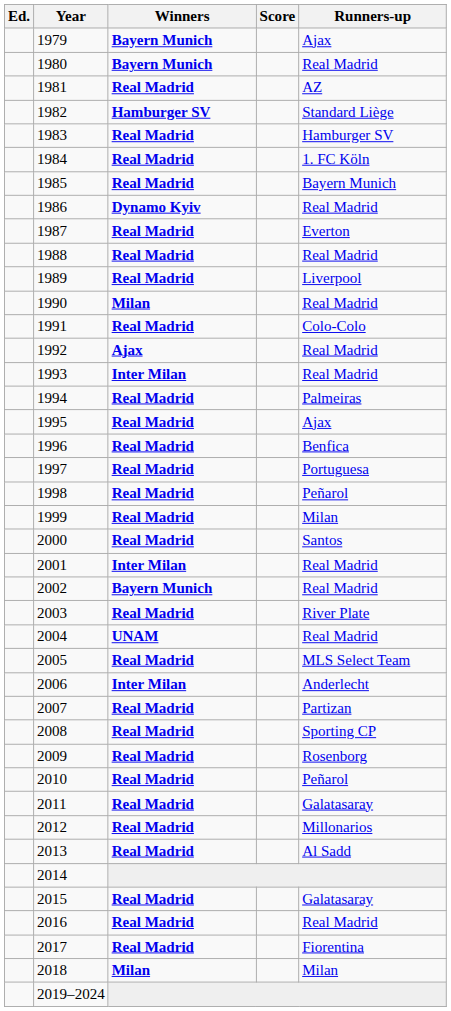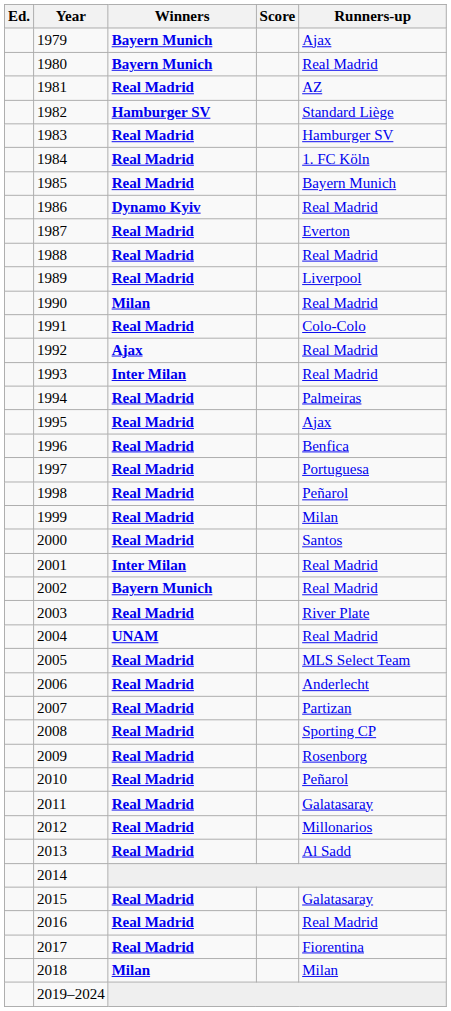 <table class= "wikitable sortable">
 <tr>
 <th width= px>Ed.</th>
 <th>Year</th>
 <th width=150px>Winners</th>
 <th width=>Score</th>
 <th width=150px>Runners-up</th>
 </tr>
 <tr>
 <td></td>
 <td>1979</td>
 <td> <strong><a href='#'>Bayern Munich</a></strong></td>
 <td></td>
 <td> <a href='#'>Ajax</a></td>
 </tr>
 <tr>
 <td></td>
 <td>1980</td>
 <td> <strong><a href='#'>Bayern Munich</a></strong></td>
 <td></td>
 <td> <a href='#'>Real Madrid</a></td>
 </tr>
 <tr>
 <td></td>
 <td>1981</td>
 <td> <strong><a href='#'>Real Madrid</a></strong></td>
 <td></td>
 <td> <a href='#'>AZ</a></td>
 </tr>
 <tr>
 <td></td>
 <td>1982</td>
 <td> <strong><a href='#'>Hamburger SV</a></strong></td>
 <td></td>
 <td> <a href='#'>Standard Liège</a></td>
 </tr>
 <tr>
 <td></td>
 <td>1983</td>
 <td> <strong><a href='#'>Real Madrid</a></strong></td>
 <td></td>
 <td> <a href='#'>Hamburger SV</a></td>
 </tr>
 <tr>
 <td></td>
 <td>1984</td>
 <td> <strong><a href='#'>Real Madrid</a></strong></td>
 <td></td>
 <td> <a href='#'>1. FC Köln</a></td>
 </tr>
 <tr>
 <td></td>
 <td>1985</td>
 <td> <strong><a href='#'>Real Madrid</a></strong></td>
 <td></td>
 <td> <a href='#'>Bayern Munich</a></td>
 </tr>
 <tr>
 <td></td>
 <td>1986</td>
 <td> <strong><a href='#'>Dynamo Kyiv</a></strong></td>
 <td></td>
 <td> <a href='#'>Real Madrid</a></td>
 </tr>
 <tr>
 <td></td>
 <td>1987</td>
 <td> <strong><a href='#'>Real Madrid</a></strong></td>
 <td></td>
 <td> <a href='#'>Everton</a></td>
 </tr>
 <tr>
 <td></td>
 <td>1988</td>
 <td> <strong><a href='#'>Real Madrid</a></strong></td>
 <td></td>
 <td> <a href='#'>Real Madrid</a></td>
 </tr>
 <tr>
 <td></td>
 <td>1989</td>
 <td> <strong><a href='#'>Real Madrid</a></strong></td>
 <td></td>
 <td> <a href='#'>Liverpool</a></td>
 </tr>
 <tr>
 <td></td>
 <td>1990</td>
 <td> <strong><a href='#'>Milan</a></strong></td>
 <td></td>
 <td> <a href='#'>Real Madrid</a></td>
 </tr>
 <tr>
 <td></td>
 <td>1991</td>
 <td> <strong><a href='#'>Real Madrid</a></strong></td>
 <td></td>
 <td> <a href='#'>Colo-Colo</a></td>
 </tr>
 <tr>
 <td></td>
 <td>1992</td>
 <td> <strong><a href='#'>Ajax</a></strong></td>
 <td></td>
 <td> <a href='#'>Real Madrid</a></td>
 </tr>
 <tr>
 <td></td>
 <td>1993</td>
 <td> <strong><a href='#'>Inter Milan</a></strong></td>
 <td></td>
 <td> <a href='#'>Real Madrid</a></td>
 </tr>
 <tr>
 <td></td>
 <td>1994</td>
 <td> <strong><a href='#'>Real Madrid</a></strong></td>
 <td></td>
 <td> <a href='#'>Palmeiras</a></td>
 </tr>
 <tr>
 <td></td>
 <td>1995</td>
 <td> <strong><a href='#'>Real Madrid</a></strong></td>
 <td></td>
 <td> <a href='#'>Ajax</a></td>
 </tr>
 <tr>
 <td></td>
 <td>1996</td>
 <td> <strong><a href='#'>Real Madrid</a></strong></td>
 <td></td>
 <td> <a href='#'>Benfica</a></td>
 </tr>
 <tr>
 <td></td>
 <td>1997</td>
 <td> <strong><a href='#'>Real Madrid</a></strong></td>
 <td></td>
 <td> <a href='#'>Portuguesa</a></td>
 </tr>
 <tr>
 <td></td>
 <td>1998</td>
 <td> <strong><a href='#'>Real Madrid</a></strong></td>
 <td></td>
 <td> <a href='#'>Peñarol</a></td>
 </tr>
 <tr>
 <td></td>
 <td>1999</td>
 <td> <strong><a href='#'>Real Madrid</a></strong></td>
 <td></td>
 <td> <a href='#'>Milan</a></td>
 </tr>
 <tr>
 <td></td>
 <td>2000</td>
 <td> <strong><a href='#'>Real Madrid</a></strong></td>
 <td></td>
 <td> <a href='#'>Santos</a></td>
 </tr>
 <tr>
 <td></td>
 <td>2001</td>
 <td> <strong><a href='#'>Inter Milan</a></strong></td>
 <td></td>
 <td> <a href='#'>Real Madrid</a></td>
 </tr>
 <tr>
 <td></td>
 <td>2002</td>
 <td> <strong><a href='#'>Bayern Munich</a></strong></td>
 <td></td>
 <td> <a href='#'>Real Madrid</a></td>
 </tr>
 <tr>
 <td></td>
 <td>2003</td>
 <td> <strong><a href='#'>Real Madrid</a></strong></td>
 <td></td>
 <td> <a href='#'>River Plate</a></td>
 </tr>
 <tr>
 <td></td>
 <td>2004</td>
 <td> <strong><a href='#'>UNAM</a></strong></td>
 <td></td>
 <td> <a href='#'>Real Madrid</a></td>
 </tr>
 <tr>
 <td></td>
 <td>2005</td>
 <td> <strong><a href='#'>Real Madrid</a></strong></td>
 <td></td>
 <td> <a href='#'>MLS Select Team</a></td>
 </tr>
 <tr>
 <td></td>
 <td>2006</td>
-<td> <strong><a href='#'>Inter Milan</a></strong></td>
+<td> <strong><a href='#'>Real Madrid</a></strong></td>
 <td></td>
 <td> <a href='#'>Anderlecht</a></td>
 </tr>
 <tr>
 <td></td>
 <td>2007</td>
 <td> <strong><a href='#'>Real Madrid</a></strong></td>
 <td></td>
 <td> <a href='#'>Partizan</a></td>
 </tr>
 <tr>
 <td></td>
 <td>2008</td>
 <td> <strong><a href='#'>Real Madrid</a></strong></td>
 <td></td>
 <td> <a href='#'>Sporting CP</a></td>
 </tr>
 <tr>
 <td></td>
 <td>2009</td>
 <td> <strong><a href='#'>Real Madrid</a></strong></td>
 <td></td>
 <td> <a href='#'>Rosenborg</a></td>
 </tr>
 <tr>
 <td></td>
 <td>2010</td>
 <td> <strong><a href='#'>Real Madrid</a></strong></td>
 <td></td>
 <td> <a href='#'>Peñarol</a></td>
 </tr>
 <tr>
 <td></td>
 <td>2011</td>
 <td> <strong><a href='#'>Real Madrid</a></strong></td>
 <td></td>
 <td> <a href='#'>Galatasaray</a></td>
 </tr>
 <tr>
 <td></td>
 <td>2012</td>
 <td> <strong><a href='#'>Real Madrid</a></strong></td>
 <td></td>
 <td> <a href='#'>Millonarios</a></td>
 </tr>
 <tr>
 <td></td>
 <td>2013</td>
 <td> <strong><a href='#'>Real Madrid</a></strong></td>
 <td></td>
 <td> <a href='#'>Al Sadd</a></td>
 </tr>
 <tr>
 <td></td>
 <td>2014</td>
 <td colspan=3 bgcolor=#efefef></td>
 </tr>
 <tr>
 <td></td>
 <td>2015</td>
 <td> <strong><a href='#'>Real Madrid</a></strong></td>
 <td></td>
 <td> <a href='#'>Galatasaray</a></td>
 </tr>
 <tr>
 <td></td>
 <td>2016</td>
 <td> <strong><a href='#'>Real Madrid</a></strong></td>
 <td></td>
 <td> <a href='#'>Real Madrid</a></td>
 </tr>
 <tr>
 <td></td>
 <td>2017</td>
 <td> <strong><a href='#'>Real Madrid</a></strong></td>
 <td></td>
 <td> <a href='#'>Fiorentina</a></td>
 </tr>
 <tr>
 <td></td>
 <td>2018</td>
 <td> <strong><a href='#'>Milan</a></strong></td>
 <td></td>
 <td> <a href='#'>Milan</a></td>
 </tr>
 <tr>
 <td></td>
 <td>2019–2024</td>
 <td colspan="3" bgcolor="#efefef"></td>
 </tr>
 </table>
